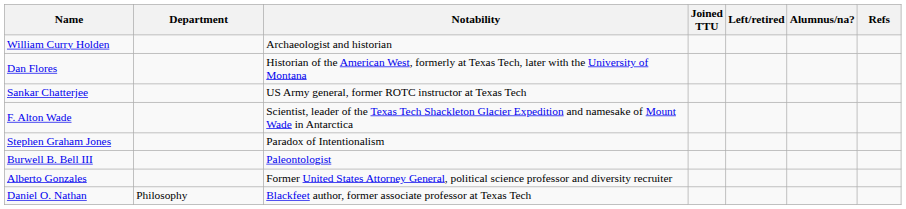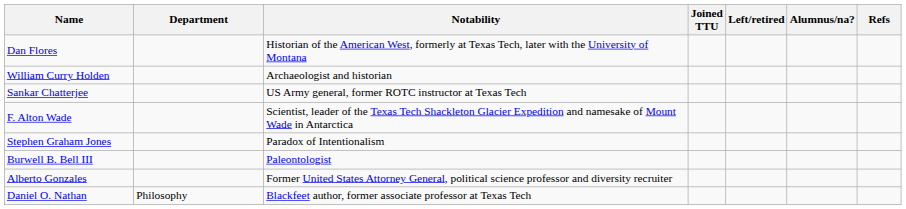 <table class="wikitable sortable" style="width:100%">
 <tr>
 <th width="15%">Name</th>
 <th width="15%">Department</th>
 <th width="50%">Notability</th>
 <th width="*">Joined TTU</th>
 <th width="*">Left/retired</th>
 <th width="*">Alumnus/na?</th>
 <th width="5%" class="unsortable">Refs</th>
 </tr>
 <tr>
-<td><a href='#'>William Curry Holden</a></td>
+<td><a href='#'>Dan Flores</a></td>
 <td></td>
-<td>Archaeologist and historian</td>
+<td>Historian of the <a href='#'>American West</a>, formerly at Texas Tech, later with the <a href='#'>University of Montana</a></td>
 <td align="center"></td>
 <td align="center"></td>
 <td align="center"></td>
 <td align="center"></td>
 </tr>
 <tr>
-<td><a href='#'>Dan Flores</a></td>
+<td><a href='#'>William Curry Holden</a></td>
 <td></td>
-<td>Historian of the <a href='#'>American West</a>, formerly at Texas Tech, later with the <a href='#'>University of Montana</a></td>
+<td>Archaeologist and historian</td>
 <td align="center"></td>
 <td align="center"></td>
 <td align="center"></td>
 <td align="center"></td>
 </tr>
 <tr>
 <td><a href='#'>Sankar Chatterjee</a></td>
 <td></td>
 <td>US Army general, former ROTC instructor at Texas Tech</td>
 <td align="center"></td>
 <td align="center"></td>
 <td align="center"></td>
 <td align="center"></td>
 </tr>
 <tr>
 <td><a href='#'>F. Alton Wade</a></td>
 <td></td>
 <td>Scientist, leader of the <a href='#'>Texas Tech Shackleton Glacier Expedition</a> and namesake of <a href='#'>Mount Wade</a> in Antarctica</td>
 <td align="center"></td>
 <td align="center"></td>
 <td align="center"></td>
 <td align="center"></td>
 </tr>
 <tr>
 <td><a href='#'>Stephen Graham Jones</a></td>
 <td></td>
 <td>Paradox of Intentionalism</td>
 <td align="center"></td>
 <td align="center"></td>
 <td align="center"></td>
 <td align="center"></td>
 </tr>
 <tr>
 <td><a href='#'>Burwell B. Bell III</a></td>
 <td></td>
 <td><a href='#'>Paleontologist</a></td>
 <td align="center"></td>
 <td align="center"></td>
 <td align="center"></td>
 <td align="center"></td>
 </tr>
 <tr>
 <td><a href='#'>Alberto Gonzales</a></td>
 <td></td>
 <td>Former <a href='#'>United States Attorney General</a>, political science professor and diversity recruiter</td>
 <td align="center"></td>
 <td align="center"></td>
 <td align="center"></td>
 <td align="center"></td>
 </tr>
 <tr>
 <td><a href='#'>Daniel O. Nathan</a></td>
 <td>Philosophy</td>
 <td><a href='#'>Blackfeet</a> author, former associate professor at Texas Tech</td>
 <td align="center"></td>
 <td align="center"></td>
 <td align="center"></td>
 <td align="center"></td>
 </tr>
 </table>
